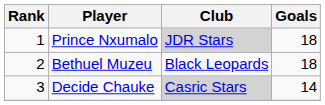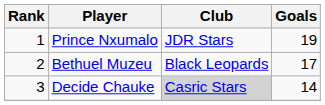 <table class="wikitable" style="text-align:right;">
 <tr>
 <th>Rank</th>
 <th>Player</th>
 <th>Club</th>
 <th>Goals</th>
 </tr>
 <tr>
 <td>1</td>
 <td align="left"> <a href='#'>Prince Nxumalo</a></td>
-<td align="left" style="background: lightgrey;"><a href='#'>JDR Stars</a></td>
-<td>18</td>
+<td align="left"><a href='#'>JDR Stars</a></td>
+<td>19</td>
 </tr>
 <tr>
 <td>2</td>
 <td align="left"> <a href='#'>Bethuel Muzeu</a></td>
 <td align="left"><a href='#'>Black Leopards</a></td>
-<td>18</td>
+<td>17</td>
 </tr>
 <tr>
 <td>3</td>
 <td align="left"> <a href='#'>Decide Chauke</a></td>
 <td align="left" style="background: lightgrey;"><a href='#'>Casric Stars</a></td>
 <td>14</td>
 </tr>
 <tr>
 </tr>
 </table>
